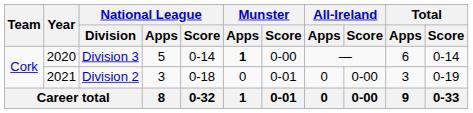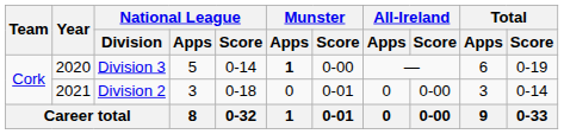 <table class="wikitable" style="text-align:center">
 <tr>
 <th rowspan="2">Team</th>
 <th rowspan="2">Year</th>
 <th colspan="3"><a href='#'>National League</a></th>
 <th colspan="2"><a href='#'>Munster</a></th>
 <th colspan="2"><a href='#'>All-Ireland</a></th>
 <th colspan="2">Total</th>
 </tr>
 <tr>
 <th>Division</th>
 <th>Apps</th>
 <th>Score</th>
 <th>Apps</th>
 <th>Score</th>
 <th>Apps</th>
 <th>Score</th>
 <th>Apps</th>
 <th>Score</th>
 </tr>
 <tr>
 <td rowspan="2"><a href='#'>Cork</a></td>
 <td>2020</td>
 <td rowspan="1"><a href='#'>Division 3</a></td>
 <td>5</td>
 <td>0-14</td>
 <td><strong>1</strong></td>
 <td>0-00</td>
 <td colspan=2>—</td>
 <td>6</td>
-<td>0-14</td>
+<td>0-19</td>
 </tr>
 <tr>
 <td>2021</td>
 <td rowspan="1"><a href='#'>Division 2</a></td>
 <td>3</td>
 <td>0-18</td>
 <td>0</td>
 <td>0-01</td>
 <td>0</td>
 <td>0-00</td>
 <td>3</td>
-<td>0-19</td>
+<td>0-14</td>
 </tr>
 <tr>
 <th colspan="3">Career total</th>
 <th>8</th>
 <th>0-32</th>
 <th>1</th>
 <th>0-01</th>
 <th>0</th>
 <th>0-00</th>
 <th>9</th>
 <th>0-33</th>
 </tr>
 </table>
